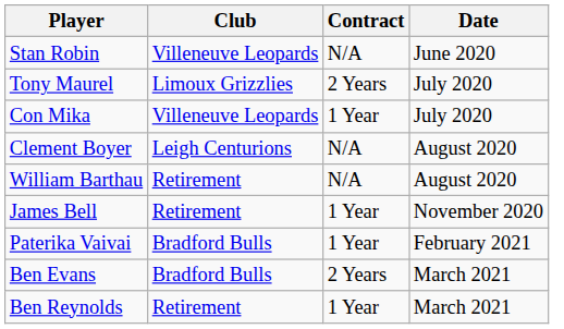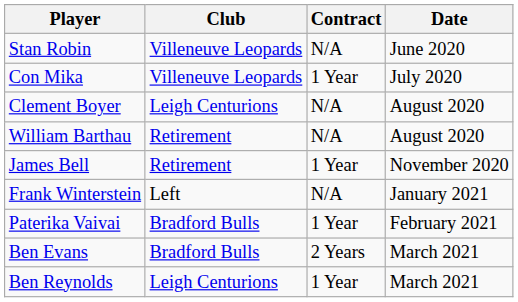 <table class="wikitable">
 <tr>
 <th>Player</th>
 <th>Club</th>
 <th>Contract</th>
 <th>Date</th>
 </tr>
 <tr>
 <td> <a href='#'>Stan Robin</a></td>
 <td><a href='#'>Villeneuve Leopards</a></td>
 <td>N/A</td>
 <td>June 2020</td>
-</tr>
-<tr>
-<td> <a href='#'>Tony Maurel</a></td>
-<td><a href='#'>Limoux Grizzlies</a></td>
-<td>2 Years</td>
-<td>July 2020</td>
 </tr>
 <tr>
 <td> <a href='#'>Con Mika</a></td>
 <td><a href='#'>Villeneuve Leopards</a></td>
 <td>1 Year</td>
 <td>July 2020</td>
 </tr>
 <tr>
 <td> <a href='#'>Clement Boyer</a></td>
 <td><a href='#'>Leigh Centurions</a></td>
 <td>N/A</td>
 <td>August 2020</td>
 </tr>
 <tr>
 <td> <a href='#'>William Barthau</a></td>
 <td><a href='#'>Retirement</a></td>
 <td>N/A</td>
 <td>August 2020</td>
 </tr>
 <tr>
 <td> <a href='#'>James Bell</a></td>
 <td><a href='#'>Retirement</a></td>
 <td>1 Year</td>
 <td>November 2020</td>
 </tr>
 <tr>
+<td> <a href='#'>Frank Winterstein</a></td>
+<td>Left</td>
+<td>N/A</td>
+<td>January 2021</td>
+</tr>
+<tr>
 <td> <a href='#'>Paterika Vaivai</a></td>
 <td><a href='#'>Bradford Bulls</a></td>
 <td>1 Year</td>
 <td>February 2021</td>
 </tr>
 <tr>
 <td> <a href='#'>Ben Evans</a></td>
 <td><a href='#'>Bradford Bulls</a></td>
 <td>2 Years</td>
 <td>March 2021</td>
 </tr>
 <tr>
 <td> <a href='#'>Ben Reynolds</a></td>
-<td><a href='#'>Retirement</a></td>
+<td><a href='#'>Leigh Centurions</a></td>
 <td>1 Year</td>
 <td>March 2021</td>
 </tr>
 </table>
